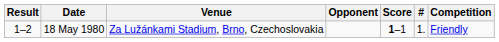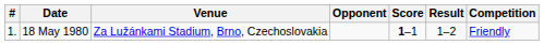 <table class="wikitable" style="font-size: 95%;">
 <tr>
-<th>Result</th>
+<th>#</th>
 <th>Date</th>
 <th>Venue</th>
 <th>Opponent</th>
 <th>Score</th>
-<th>#</th>
+<th>Result</th>
 <th>Competition</th>
 </tr>
 <tr>
-<td align="center">1–2</td>
+<td>1.</td>
 <td>18 May 1980</td>
 <td><a href='#'>Za Lužánkami Stadium</a>, <a href='#'>Brno</a>, Czechoslovakia</td>
 <td></td>
 <td align="center"><strong>1</strong>–1</td>
-<td>1.</td>
+<td align="center">1–2</td>
 <td><a href='#'>Friendly</a></td>
 </tr>
 </table>
